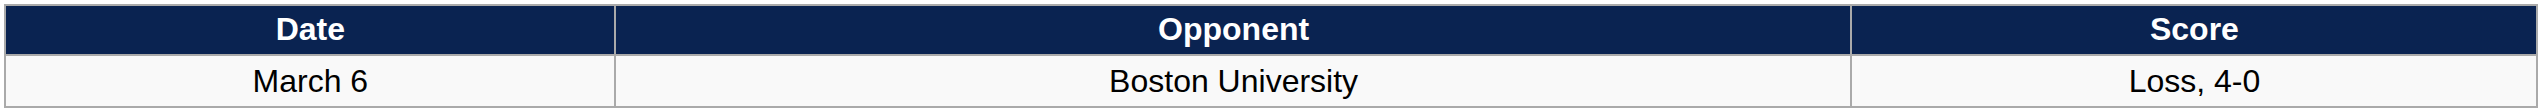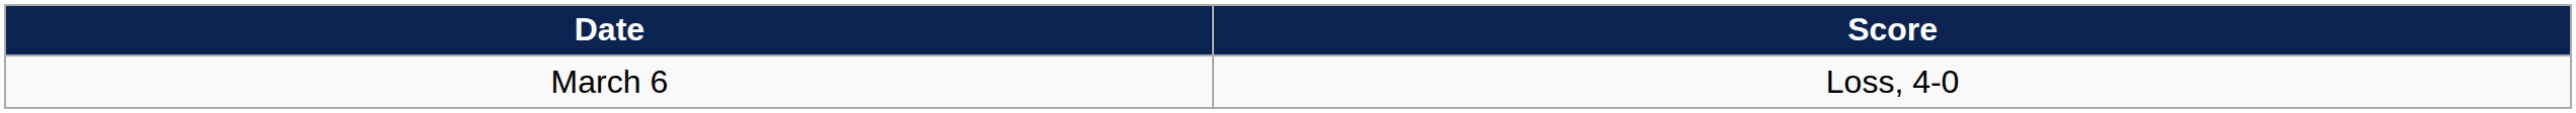 <table class="wikitable" style="width:80%;">
 <tr style="text-align:center; background:#0a2351; color:#fff;">
 <td><strong>Date</strong></td>
-<td><strong>Opponent</strong></td>
 <td><strong>Score</strong></td>
 </tr>
 <tr style="text-align:center;" bgcolor="">
 <td>March 6</td>
-<td>Boston University</td>
 <td>Loss, 4-0</td>
 </tr>
 </table>
